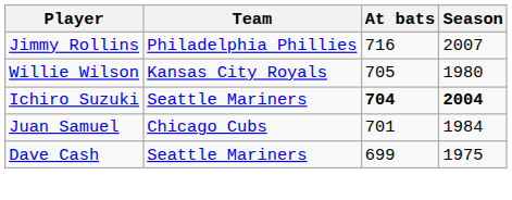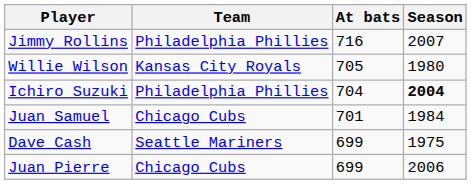 <table class="wikitable">
 <tr>
 <th>Player</th>
 <th>Team</th>
 <th>At bats</th>
 <th>Season</th>
 </tr>
 <tr>
 <td><a href='#'>Jimmy Rollins</a></td>
 <td><a href='#'>Philadelphia Phillies</a></td>
 <td>716</td>
 <td>2007</td>
 </tr>
 <tr>
 <td><a href='#'>Willie Wilson</a></td>
 <td><a href='#'>Kansas City Royals</a></td>
 <td>705</td>
 <td>1980</td>
 </tr>
 <tr>
 <td><a href='#'>Ichiro Suzuki</a></td>
-<td><a href='#'>Seattle Mariners</a></td>
-<td><strong>704</strong></td>
+<td><a href='#'>Philadelphia Phillies</a></td>
+<td>704</td>
 <td><strong>2004</strong></td>
 </tr>
 <tr>
 <td><a href='#'>Juan Samuel</a></td>
 <td><a href='#'>Chicago Cubs</a></td>
 <td>701</td>
 <td>1984</td>
 </tr>
 <tr>
 <td><a href='#'>Dave Cash</a></td>
 <td><a href='#'>Seattle Mariners</a></td>
 <td>699</td>
 <td>1975</td>
 </tr>
+<tr>
+<td><a href='#'>Juan Pierre</a></td>
+<td><a href='#'>Chicago Cubs</a></td>
+<td>699</td>
+<td>2006</td>
+</tr>
 </table>
